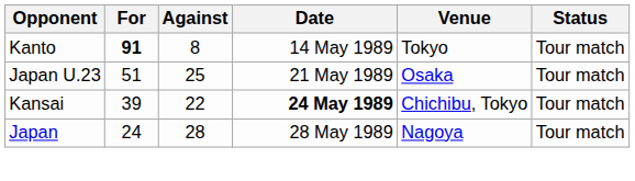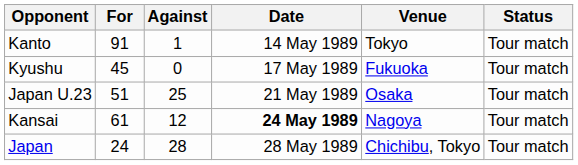 <table class=wikitable>
 <tr>
 <th>Opponent</th>
 <th>For</th>
 <th>Against</th>
 <th>Date</th>
 <th>Venue</th>
 <th>Status</th>
 </tr>
 <tr bgcolor=#fdfdfd>
 <td>Kanto</td>
-<td align=center width=40><strong>91</strong></td>
-<td align=center width=40>8</td>
+<td align=center width=40>91</td>
+<td align=center width=40>1</td>
 <td width=140 align=right>14 May 1989</td>
 <td>Tokyo</td>
+<td>Tour match</td>
+</tr>
+<tr bgcolor=#fdfdfd>
+<td>Kyushu</td>
+<td align=center width=40>45</td>
+<td align=center width=40>0</td>
+<td width=140 align=right>17 May 1989</td>
+<td><a href='#'>Fukuoka</a></td>
 <td>Tour match</td>
 </tr>
 <tr bgcolor=#fdfdfd>
 <td>Japan U.23</td>
 <td align=center width=40>51</td>
 <td align=center width=40>25</td>
 <td width=140 align=right>21 May 1989</td>
 <td><a href='#'>Osaka</a></td>
 <td>Tour match</td>
 </tr>
 <tr bgcolor=#fdfdfd>
 <td>Kansai</td>
-<td align=center width=40>39</td>
-<td align=center width=40>22</td>
+<td align=center width=40>61</td>
+<td align=center width=40>12</td>
 <td width=140 align=right><strong>24 May 1989</strong></td>
-<td><a href='#'>Chichibu</a>, Tokyo</td>
+<td><a href='#'>Nagoya</a></td>
 <td>Tour match</td>
 </tr>
 <tr bgcolor=#fdfdfd>
 <td><a href='#'>Japan</a></td>
 <td align=center width=40>24</td>
 <td align=center width=40>28</td>
 <td width=140 align=right>28 May 1989</td>
-<td><a href='#'>Nagoya</a></td>
+<td><a href='#'>Chichibu</a>, Tokyo</td>
 <td>Tour match</td>
 </tr>
 </table>
